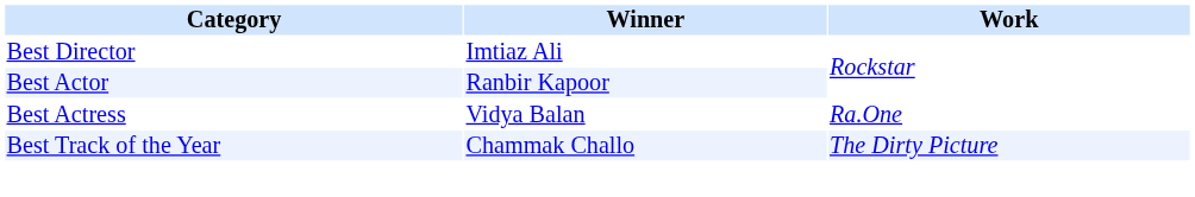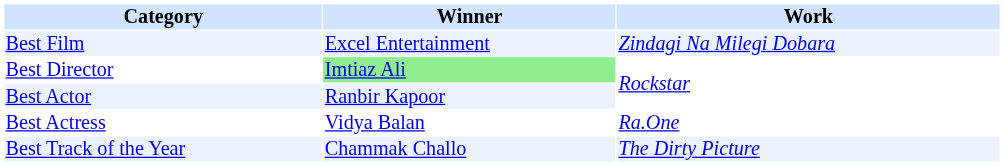 <table cellspacing="1" cellpadding="1" border="0" width="50%">
 <tr bgcolor="#d1e4fd">
 <th>Category</th>
 <th>Winner</th>
 <th>Work</th>
 </tr>
+<tr bgcolor=#edf3fe>
+<td><a href='#'>Best Film</a></td>
+<td><a href='#'>Excel Entertainment</a></td>
+<td><em><a href='#'>Zindagi Na Milegi Dobara</a></em></td>
+</tr>
 <tr>
 <td><a href='#'>Best Director</a></td>
-<td><a href='#'>Imtiaz Ali</a></td>
+<td style="background: lightgreen;"><a href='#'>Imtiaz Ali</a></td>
 <td rowspan="2"><a href='#'><em>Rockstar</em></a></td>
 </tr>
 <tr bgcolor=#edf3fe>
 <td><a href='#'>Best Actor</a></td>
 <td><a href='#'>Ranbir Kapoor</a></td>
 </tr>
 <tr>
 <td><a href='#'>Best Actress</a></td>
 <td><a href='#'>Vidya Balan</a></td>
 <td><em><a href='#'>Ra.One</a></em></td>
 </tr>
 <tr bgcolor=#edf3fe>
 <td><a href='#'>Best Track of the Year</a></td>
 <td><a href='#'>Chammak Challo</a></td>
 <td><em><a href='#'>The Dirty Picture</a></em></td>
 </tr>
 </table>
